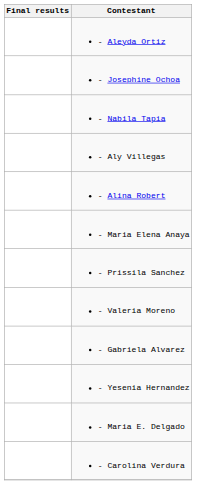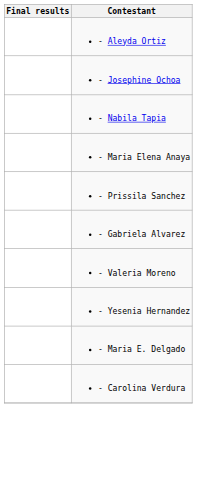 <table class="wikitable">
 <tr>
 <th>Final results</th>
 <th>Contestant</th>
 </tr>
 <tr>
 <td style="text-align:center; background:white;"></td>
 <td><br><ul><li><strong></strong> - <a href='#'>Aleyda Ortiz</a></li></ul></td>
 </tr>
 <tr>
 <td style="text-align:center; background:white;"></td>
 <td><br><ul><li><strong></strong> - <a href='#'>Josephine Ochoa</a></li></ul></td>
 </tr>
 <tr>
 <td style="text-align:center; background:white;"></td>
 <td><br><ul><li><strong></strong> - <a href='#'>Nabila Tapia</a></li></ul></td>
 </tr>
 <tr>
 <td style="text-align:center; background:white;"></td>
-<td><br><ul><li><strong></strong> - Aly Villegas</li></ul></td>
-</tr>
-<tr>
-<td style="text-align:center; background:white;"></td>
-<td><br><ul><li><strong></strong> - <a href='#'>Alina Robert</a></li></ul></td>
-</tr>
-<tr>
-<td style="text-align:center; background:white;"></td>
 <td><br><ul><li><strong></strong> - Maria Elena Anaya</li></ul></td>
 </tr>
 <tr>
 <td style="text-align:center; background:white;"></td>
 <td><br><ul><li><strong></strong> - Prissila Sanchez</li></ul></td>
 </tr>
 <tr>
 <td style="text-align:center; background:white;"></td>
-<td><br><ul><li><strong></strong> - Valeria Moreno</li></ul></td>
+<td><br><ul><li><strong></strong> - Gabriela Alvarez</li></ul></td>
 </tr>
 <tr>
 <td style="text-align:center; background:white;"></td>
-<td><br><ul><li><strong></strong> - Gabriela Alvarez</li></ul></td>
+<td><br><ul><li><strong></strong> - Valeria Moreno</li></ul></td>
 </tr>
 <tr>
 <td style="text-align:center; background:white;"></td>
 <td><br><ul><li><strong></strong> - Yesenia Hernandez</li></ul></td>
 </tr>
 <tr>
 <td style="text-align:center; background:white;"></td>
 <td><br><ul><li><strong></strong> - Maria E. Delgado</li></ul></td>
 </tr>
 <tr>
 <td style="text-align:center; background:white;"></td>
 <td><br><ul><li><strong></strong> - Carolina Verdura</li></ul></td>
 </tr>
 <tr>
 </tr>
 </table>
